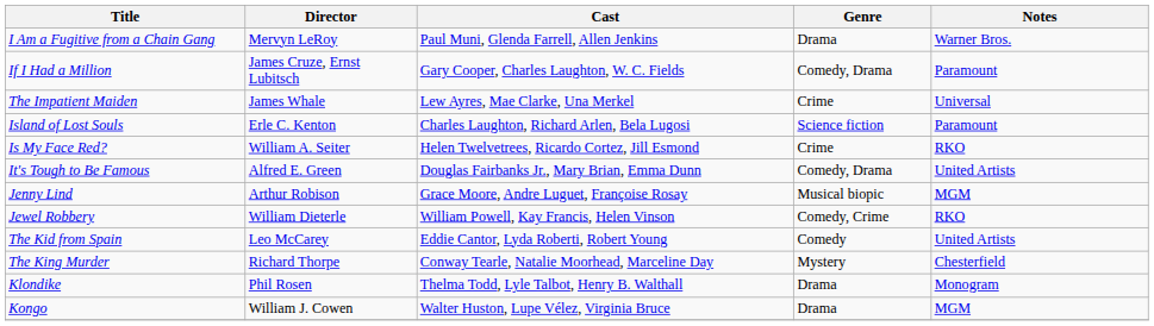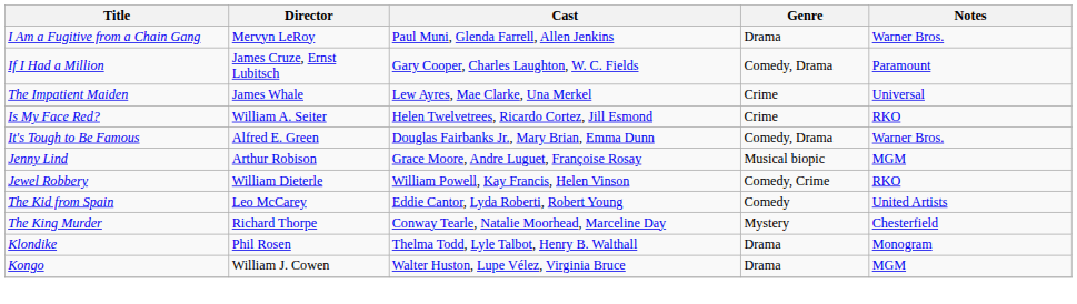 <table class="wikitable" style="width:100%;">
 <tr>
 <th style="width:21%;">Title</th>
 <th style="width:15%;">Director</th>
 <th style="width:33%;">Cast</th>
 <th style="width:12%;">Genre</th>
 <th style="width:19%;">Notes</th>
 </tr>
 <tr>
 <td><em><a href='#'>I Am a Fugitive from a Chain Gang</a></em></td>
 <td><a href='#'>Mervyn LeRoy</a></td>
 <td><a href='#'>Paul Muni</a>, <a href='#'>Glenda Farrell</a>, <a href='#'>Allen Jenkins</a></td>
 <td>Drama</td>
 <td><a href='#'>Warner Bros.</a></td>
 </tr>
 <tr>
 <td><em><a href='#'>If I Had a Million</a></em></td>
 <td><a href='#'>James Cruze</a>, <a href='#'>Ernst Lubitsch</a></td>
 <td><a href='#'>Gary Cooper</a>, <a href='#'>Charles Laughton</a>, <a href='#'>W. C. Fields</a></td>
 <td>Comedy, Drama</td>
 <td><a href='#'>Paramount</a></td>
 </tr>
 <tr>
 <td><em><a href='#'>The Impatient Maiden</a></em></td>
 <td><a href='#'>James Whale</a></td>
 <td><a href='#'>Lew Ayres</a>, <a href='#'>Mae Clarke</a>, <a href='#'>Una Merkel</a></td>
 <td>Crime</td>
 <td><a href='#'>Universal</a></td>
 </tr>
 <tr>
-<td><em><a href='#'>Island of Lost Souls</a></em></td>
-<td><a href='#'>Erle C. Kenton</a></td>
-<td><a href='#'>Charles Laughton</a>, <a href='#'>Richard Arlen</a>, <a href='#'>Bela Lugosi</a></td>
-<td><a href='#'>Science fiction</a></td>
-<td><a href='#'>Paramount</a></td>
-</tr>
-<tr>
 <td><em><a href='#'>Is My Face Red?</a></em></td>
 <td><a href='#'>William A. Seiter</a></td>
 <td><a href='#'>Helen Twelvetrees</a>, <a href='#'>Ricardo Cortez</a>, <a href='#'>Jill Esmond</a></td>
 <td>Crime</td>
 <td><a href='#'>RKO</a></td>
 </tr>
 <tr>
 <td><em><a href='#'>It's Tough to Be Famous</a></em></td>
 <td><a href='#'>Alfred E. Green</a></td>
 <td><a href='#'>Douglas Fairbanks Jr.</a>, <a href='#'>Mary Brian</a>, <a href='#'>Emma Dunn</a></td>
 <td>Comedy, Drama</td>
-<td><a href='#'>United Artists</a></td>
+<td><a href='#'>Warner Bros.</a></td>
 </tr>
 <tr>
 <td><em><a href='#'>Jenny Lind</a></em></td>
 <td><a href='#'>Arthur Robison</a></td>
 <td><a href='#'>Grace Moore</a>, <a href='#'>Andre Luguet</a>, <a href='#'>Françoise Rosay</a></td>
 <td>Musical biopic</td>
 <td><a href='#'>MGM</a></td>
 </tr>
 <tr>
 <td><em><a href='#'>Jewel Robbery</a></em></td>
 <td><a href='#'>William Dieterle</a></td>
 <td><a href='#'>William Powell</a>, <a href='#'>Kay Francis</a>, <a href='#'>Helen Vinson</a></td>
 <td>Comedy, Crime</td>
 <td><a href='#'>RKO</a></td>
 </tr>
 <tr>
 <td><em><a href='#'>The Kid from Spain</a></em></td>
 <td><a href='#'>Leo McCarey</a></td>
 <td><a href='#'>Eddie Cantor</a>, <a href='#'>Lyda Roberti</a>, <a href='#'>Robert Young</a></td>
 <td>Comedy</td>
 <td><a href='#'>United Artists</a></td>
 </tr>
 <tr>
 <td><em><a href='#'>The King Murder</a></em></td>
 <td><a href='#'>Richard Thorpe</a></td>
 <td><a href='#'>Conway Tearle</a>, <a href='#'>Natalie Moorhead</a>, <a href='#'>Marceline Day</a></td>
 <td>Mystery</td>
 <td><a href='#'>Chesterfield</a></td>
 </tr>
 <tr>
 <td><em><a href='#'>Klondike</a></em></td>
 <td><a href='#'>Phil Rosen</a></td>
 <td><a href='#'>Thelma Todd</a>, <a href='#'>Lyle Talbot</a>, <a href='#'>Henry B. Walthall</a></td>
 <td>Drama</td>
 <td><a href='#'>Monogram</a></td>
 </tr>
 <tr>
 <td><em><a href='#'>Kongo</a></em></td>
 <td>William J. Cowen</td>
 <td><a href='#'>Walter Huston</a>, <a href='#'>Lupe Vélez</a>, <a href='#'>Virginia Bruce</a></td>
 <td>Drama</td>
 <td><a href='#'>MGM</a></td>
 </tr>
 <tr>
 </tr>
 </table>
